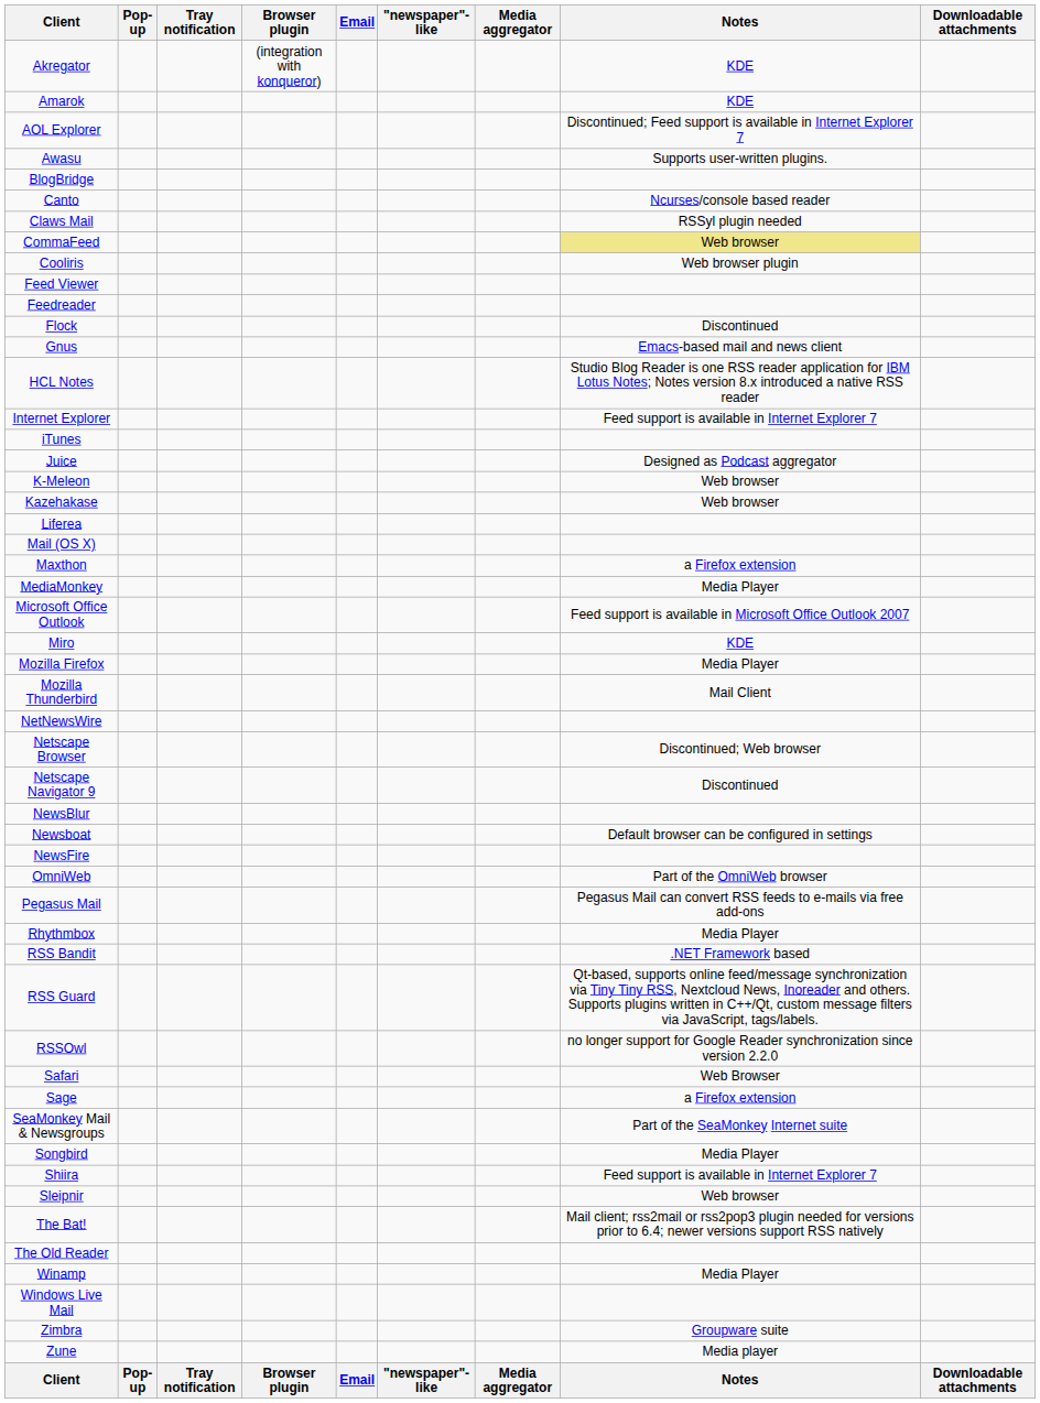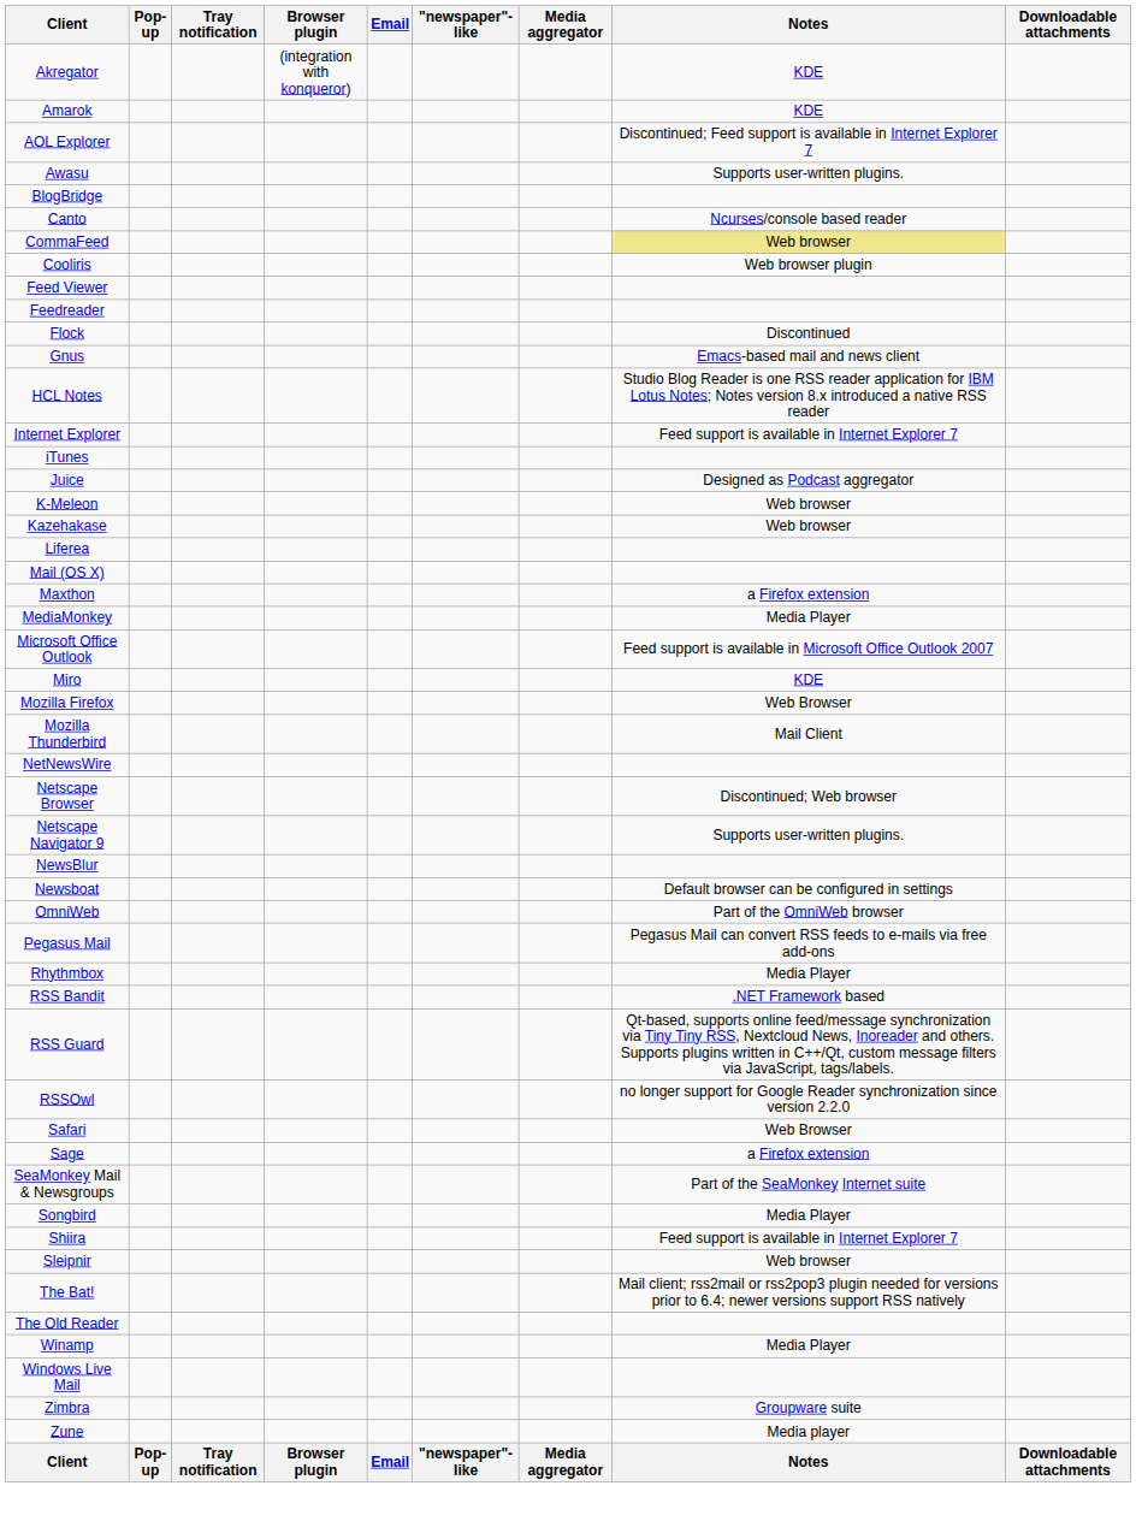 <table class="wikitable sortable" style="width: auto; text-align: center; table-layout: fixed;">
 <tr>
 <th>Client</th>
 <th>Pop-up</th>
 <th>Tray notification</th>
 <th>Browser plugin</th>
 <th><a href='#'>Email</a></th>
 <th>"newspaper"-like</th>
 <th>Media aggregator</th>
 <th>Notes</th>
 <th>Downloadable attachments</th>
 </tr>
 <tr>
 <td><a href='#'>Akregator</a></td>
 <td></td>
 <td></td>
 <td> (integration with <a href='#'>konqueror</a>)</td>
 <td></td>
 <td></td>
 <td></td>
 <td><a href='#'>KDE</a></td>
 <td></td>
 </tr>
 <tr>
 <td><a href='#'>Amarok</a></td>
 <td></td>
 <td></td>
 <td></td>
 <td></td>
 <td></td>
 <td></td>
 <td><a href='#'>KDE</a></td>
 <td></td>
 </tr>
 <tr>
 <td><a href='#'>AOL Explorer</a></td>
 <td></td>
 <td></td>
 <td></td>
 <td></td>
 <td></td>
 <td></td>
 <td>Discontinued; Feed support is available in <a href='#'>Internet Explorer 7</a></td>
 <td></td>
 </tr>
 <tr>
 <td><a href='#'>Awasu</a></td>
 <td></td>
 <td></td>
 <td></td>
 <td></td>
 <td></td>
 <td></td>
 <td>Supports user-written plugins.</td>
 <td></td>
 </tr>
 <tr>
 <td><a href='#'>BlogBridge</a></td>
 <td></td>
 <td></td>
 <td></td>
 <td></td>
 <td></td>
 <td></td>
 <td></td>
 <td></td>
 </tr>
 <tr>
 <td><a href='#'>Canto</a></td>
 <td></td>
 <td></td>
 <td></td>
 <td></td>
 <td></td>
 <td></td>
 <td><a href='#'>Ncurses</a>/console based reader</td>
-<td></td>
-</tr>
-<tr>
-<td><a href='#'>Claws Mail</a></td>
-<td></td>
-<td></td>
-<td></td>
-<td></td>
-<td></td>
-<td></td>
-<td>RSSyl plugin needed</td>
 <td></td>
 </tr>
 <tr>
 <td><a href='#'>CommaFeed</a></td>
 <td></td>
 <td></td>
 <td></td>
 <td></td>
 <td></td>
 <td></td>
 <td style="background: khaki;">Web browser</td>
 <td></td>
 </tr>
 <tr>
 <td><a href='#'>Cooliris</a></td>
 <td></td>
 <td></td>
 <td></td>
 <td></td>
 <td></td>
 <td></td>
 <td>Web browser plugin</td>
 <td></td>
 </tr>
 <tr>
 <td><a href='#'>Feed Viewer</a></td>
 <td></td>
 <td></td>
 <td></td>
 <td></td>
 <td></td>
 <td></td>
 <td></td>
 <td></td>
 </tr>
 <tr>
 <td><a href='#'>Feedreader</a></td>
 <td></td>
 <td></td>
 <td></td>
 <td></td>
 <td></td>
 <td></td>
 <td></td>
 <td></td>
 </tr>
 <tr>
 <td><a href='#'>Flock</a></td>
 <td></td>
 <td></td>
 <td></td>
 <td></td>
 <td></td>
 <td></td>
 <td>Discontinued</td>
 <td></td>
 </tr>
 <tr>
 <td><a href='#'>Gnus</a></td>
 <td></td>
 <td></td>
 <td></td>
 <td></td>
 <td></td>
 <td></td>
 <td><a href='#'>Emacs</a>-based mail and news client</td>
 <td></td>
 </tr>
 <tr>
 <td><a href='#'>HCL Notes</a></td>
 <td></td>
 <td></td>
 <td></td>
 <td></td>
 <td></td>
 <td></td>
 <td>Studio Blog Reader is one RSS reader application for <a href='#'>IBM Lotus Notes</a>; Notes version 8.x introduced a native RSS reader</td>
 <td></td>
 </tr>
 <tr>
 <td><a href='#'>Internet Explorer</a></td>
 <td></td>
 <td></td>
 <td></td>
 <td></td>
 <td></td>
 <td></td>
 <td>Feed support is available in <a href='#'>Internet Explorer 7</a></td>
 <td></td>
 </tr>
 <tr>
 <td><a href='#'>iTunes</a></td>
 <td></td>
 <td></td>
 <td></td>
 <td></td>
 <td></td>
 <td></td>
 <td></td>
 <td></td>
 </tr>
 <tr>
 <td><a href='#'>Juice</a></td>
 <td></td>
 <td></td>
 <td></td>
 <td></td>
 <td></td>
 <td></td>
 <td>Designed as <a href='#'>Podcast</a> aggregator</td>
 <td></td>
 </tr>
 <tr>
 <td><a href='#'>K-Meleon</a></td>
 <td></td>
 <td></td>
 <td></td>
 <td></td>
 <td></td>
 <td></td>
 <td>Web browser</td>
 <td></td>
 </tr>
 <tr>
 <td><a href='#'>Kazehakase</a></td>
 <td></td>
 <td></td>
 <td></td>
 <td></td>
 <td></td>
 <td></td>
 <td>Web browser</td>
 <td></td>
 </tr>
 <tr>
 <td><a href='#'>Liferea</a></td>
 <td></td>
 <td></td>
 <td></td>
 <td></td>
 <td></td>
 <td></td>
 <td></td>
 <td></td>
 </tr>
 <tr>
 <td><a href='#'>Mail (OS X)</a></td>
 <td></td>
 <td></td>
 <td></td>
 <td></td>
 <td></td>
 <td></td>
 <td></td>
 <td></td>
 </tr>
 <tr>
 <td><a href='#'>Maxthon</a></td>
 <td></td>
 <td></td>
 <td></td>
 <td></td>
 <td></td>
 <td></td>
 <td>a <a href='#'>Firefox extension</a></td>
 <td></td>
 </tr>
 <tr>
 <td><a href='#'>MediaMonkey</a></td>
 <td></td>
 <td></td>
 <td></td>
 <td></td>
 <td></td>
 <td></td>
 <td>Media Player</td>
 <td></td>
 </tr>
 <tr>
 <td><a href='#'>Microsoft Office Outlook</a></td>
 <td></td>
 <td></td>
 <td></td>
 <td></td>
 <td></td>
 <td></td>
 <td>Feed support is available in <a href='#'>Microsoft Office Outlook 2007</a></td>
 <td></td>
 </tr>
 <tr>
 <td><a href='#'>Miro</a></td>
 <td></td>
 <td></td>
 <td></td>
 <td></td>
 <td></td>
 <td></td>
 <td><a href='#'>KDE</a></td>
 <td></td>
 </tr>
 <tr>
 <td><a href='#'>Mozilla Firefox</a></td>
 <td></td>
 <td></td>
 <td></td>
 <td></td>
 <td></td>
 <td></td>
-<td>Media Player</td>
+<td>Web Browser</td>
 <td></td>
 </tr>
 <tr>
 <td><a href='#'>Mozilla Thunderbird</a></td>
 <td></td>
 <td></td>
 <td></td>
 <td></td>
 <td></td>
 <td></td>
 <td>Mail Client</td>
 <td></td>
 </tr>
 <tr>
 <td><a href='#'>NetNewsWire</a></td>
 <td></td>
 <td></td>
 <td></td>
 <td></td>
 <td></td>
 <td></td>
 <td></td>
 <td></td>
 </tr>
 <tr>
 <td><a href='#'>Netscape Browser</a></td>
 <td></td>
 <td></td>
 <td></td>
 <td></td>
 <td></td>
 <td></td>
 <td>Discontinued; Web browser</td>
 <td></td>
 </tr>
 <tr>
 <td><a href='#'>Netscape Navigator 9</a></td>
 <td></td>
 <td></td>
 <td></td>
 <td></td>
 <td></td>
 <td></td>
-<td>Discontinued</td>
+<td>Supports user-written plugins.</td>
 <td></td>
 </tr>
 <tr>
 <td><a href='#'>NewsBlur</a></td>
 <td></td>
 <td></td>
 <td></td>
 <td></td>
 <td></td>
 <td></td>
 <td></td>
 <td></td>
 </tr>
 <tr>
 <td><a href='#'>Newsboat</a></td>
 <td></td>
 <td></td>
 <td></td>
 <td></td>
 <td></td>
 <td></td>
 <td>Default browser can be configured in settings</td>
-<td></td>
-</tr>
-<tr>
-<td><a href='#'>NewsFire</a></td>
-<td></td>
-<td></td>
-<td></td>
-<td></td>
-<td></td>
-<td></td>
-<td></td>
 <td></td>
 </tr>
 <tr>
 <td><a href='#'>OmniWeb</a></td>
 <td></td>
 <td></td>
 <td></td>
 <td></td>
 <td></td>
 <td></td>
 <td>Part of the <a href='#'>OmniWeb</a> browser</td>
 <td></td>
 </tr>
 <tr>
 <td><a href='#'>Pegasus Mail</a></td>
 <td></td>
 <td></td>
 <td></td>
 <td></td>
 <td></td>
 <td></td>
 <td>Pegasus Mail can convert RSS feeds to e-mails via free add-ons</td>
 <td></td>
 </tr>
 <tr>
 <td><a href='#'>Rhythmbox</a></td>
 <td></td>
 <td></td>
 <td></td>
 <td></td>
 <td></td>
 <td></td>
 <td>Media Player</td>
 <td></td>
 </tr>
 <tr>
 <td><a href='#'>RSS Bandit</a></td>
 <td></td>
 <td></td>
 <td></td>
 <td></td>
 <td></td>
 <td></td>
 <td><a href='#'>.NET Framework</a> based</td>
 <td></td>
 </tr>
 <tr>
 <td><a href='#'>RSS Guard</a></td>
 <td></td>
 <td></td>
 <td></td>
 <td></td>
 <td></td>
 <td></td>
 <td>Qt-based, supports online feed/message synchronization via <a href='#'>Tiny Tiny RSS</a>, Nextcloud News, <a href='#'>Inoreader</a> and others. Supports plugins written in C++/Qt, custom message filters via JavaScript, tags/labels.</td>
 <td></td>
 </tr>
 <tr>
 <td><a href='#'>RSSOwl</a></td>
 <td></td>
 <td></td>
 <td></td>
 <td></td>
 <td></td>
 <td></td>
 <td>no longer support for Google Reader synchronization since version 2.2.0</td>
 <td></td>
 </tr>
 <tr>
 <td><a href='#'>Safari</a></td>
 <td></td>
 <td></td>
 <td></td>
 <td></td>
 <td></td>
 <td></td>
 <td>Web Browser</td>
 <td></td>
 </tr>
 <tr>
 <td><a href='#'>Sage</a></td>
 <td></td>
 <td></td>
 <td></td>
 <td></td>
 <td></td>
 <td></td>
 <td>a <a href='#'>Firefox extension</a></td>
 <td></td>
 </tr>
 <tr>
 <td><a href='#'>SeaMonkey</a> Mail & Newsgroups</td>
 <td></td>
 <td></td>
 <td></td>
 <td></td>
 <td></td>
 <td></td>
 <td>Part of the <a href='#'>SeaMonkey</a> <a href='#'>Internet suite</a></td>
 <td></td>
 </tr>
 <tr>
 <td><a href='#'>Songbird</a></td>
 <td></td>
 <td></td>
 <td></td>
 <td></td>
 <td></td>
 <td></td>
 <td>Media Player</td>
 <td></td>
 </tr>
 <tr>
 <td><a href='#'>Shiira</a></td>
 <td></td>
 <td></td>
 <td></td>
 <td></td>
 <td></td>
 <td></td>
 <td>Feed support is available in <a href='#'>Internet Explorer 7</a></td>
 <td></td>
 </tr>
 <tr>
 <td><a href='#'>Sleipnir</a></td>
 <td></td>
 <td></td>
 <td></td>
 <td></td>
 <td></td>
 <td></td>
 <td>Web browser</td>
 <td></td>
 </tr>
 <tr>
 <td><a href='#'>The Bat!</a></td>
 <td></td>
 <td></td>
 <td></td>
 <td></td>
 <td></td>
 <td></td>
 <td>Mail client; rss2mail or rss2pop3 plugin needed for versions prior to 6.4; newer versions support RSS natively</td>
 <td></td>
 </tr>
 <tr>
 <td><a href='#'>The Old Reader</a></td>
 <td></td>
 <td></td>
 <td></td>
 <td></td>
 <td></td>
 <td></td>
 <td></td>
 <td></td>
 </tr>
 <tr>
 <td><a href='#'>Winamp</a></td>
 <td></td>
 <td></td>
 <td></td>
 <td></td>
 <td></td>
 <td></td>
 <td>Media Player</td>
 <td></td>
 </tr>
 <tr>
 <td><a href='#'>Windows Live Mail</a></td>
 <td></td>
 <td></td>
 <td></td>
 <td></td>
 <td></td>
 <td></td>
 <td></td>
 <td></td>
 </tr>
 <tr>
 <td><a href='#'>Zimbra</a></td>
 <td></td>
 <td></td>
 <td></td>
 <td></td>
 <td></td>
 <td></td>
 <td><a href='#'>Groupware</a> suite</td>
 <td></td>
 </tr>
 <tr>
 <td><a href='#'>Zune</a></td>
 <td></td>
 <td></td>
 <td></td>
 <td></td>
 <td></td>
 <td></td>
 <td>Media player</td>
 <td></td>
 </tr>
 <tr class="sortbottom">
 <th>Client</th>
 <th>Pop-up</th>
 <th>Tray notification</th>
 <th>Browser plugin</th>
 <th><a href='#'>Email</a></th>
 <th>"newspaper"-like</th>
 <th>Media aggregator</th>
 <th>Notes</th>
 <th>Downloadable attachments</th>
 </tr>
 </table>
